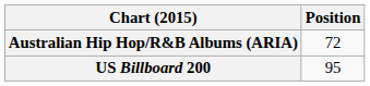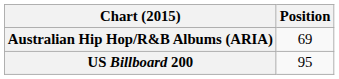 <table class="wikitable sortable plainrowheaders" style="text-align:center">
 <tr>
 <th scope="col">Chart (2015)</th>
 <th scope="col">Position</th>
 </tr>
 <tr>
 <th scope="row">Australian Hip Hop/R&B Albums (ARIA)</th>
-<td>72</td>
+<td>69</td>
 </tr>
 <tr>
 <th scope="row">US <em>Billboard</em> 200</th>
 <td>95</td>
 </tr>
 </table>
